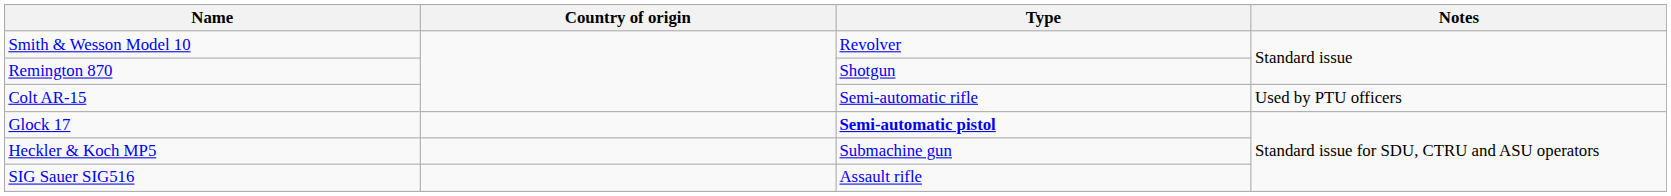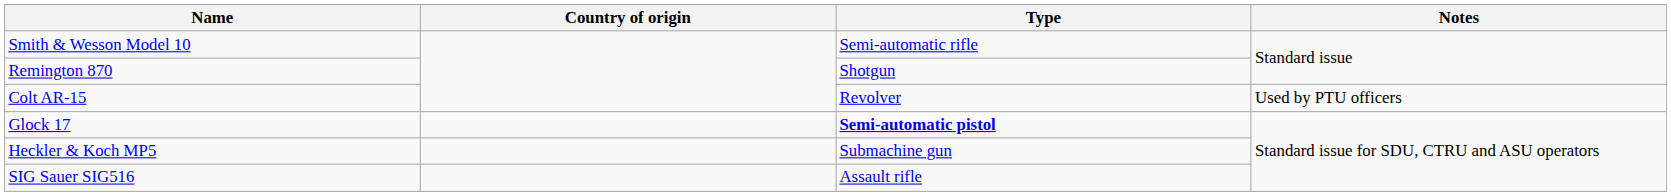 <table class="wikitable" border="0" width="100%">
 <tr>
 <th width="25%">Name</th>
 <th width="25%">Country of origin</th>
 <th width="25%">Type</th>
 <th>Notes</th>
 </tr>
 <tr>
 <td><a href='#'>Smith & Wesson Model 10</a></td>
 <td rowspan="3"></td>
-<td><a href='#'>Revolver</a></td>
+<td><a href='#'>Semi-automatic rifle</a></td>
 <td rowspan="2">Standard issue</td>
 </tr>
 <tr>
 <td><a href='#'>Remington 870</a></td>
 <td><a href='#'>Shotgun</a></td>
 </tr>
 <tr>
 <td><a href='#'>Colt AR-15</a></td>
-<td><a href='#'>Semi-automatic rifle</a></td>
+<td><a href='#'>Revolver</a></td>
 <td>Used by PTU officers</td>
 </tr>
 <tr>
 <td><a href='#'>Glock 17</a></td>
 <td></td>
 <td><strong><a href='#'>Semi-automatic pistol</a></strong></td>
 <td rowspan="3">Standard issue for SDU, CTRU and ASU operators</td>
 </tr>
 <tr>
 <td><a href='#'>Heckler & Koch MP5</a></td>
 <td></td>
 <td><a href='#'>Submachine gun</a></td>
 </tr>
 <tr>
 <td><a href='#'>SIG Sauer SIG516</a></td>
 <td></td>
 <td><a href='#'>Assault rifle</a></td>
 </tr>
 </table>
